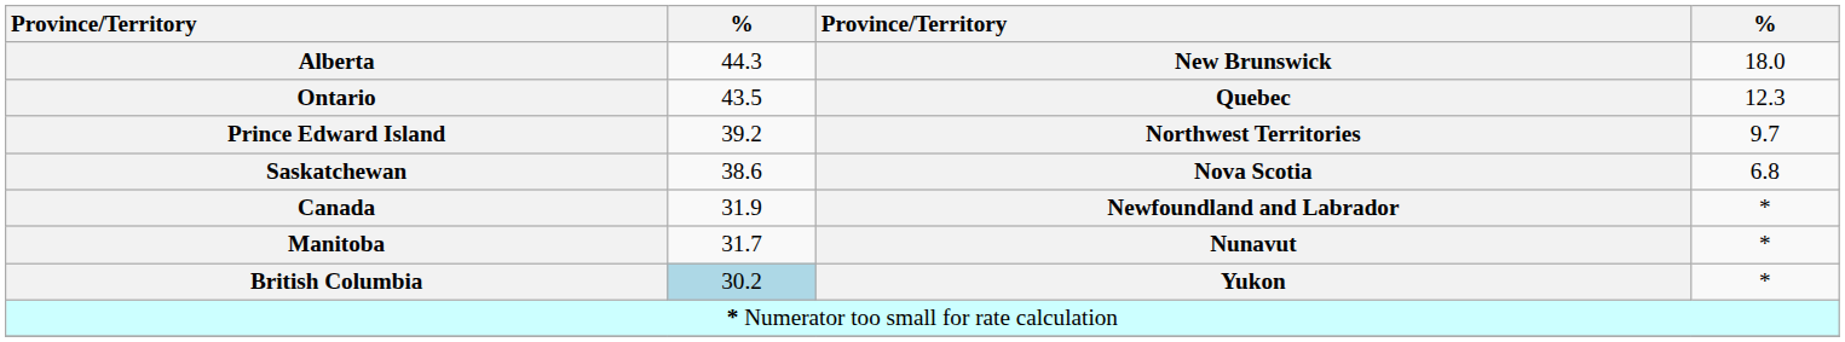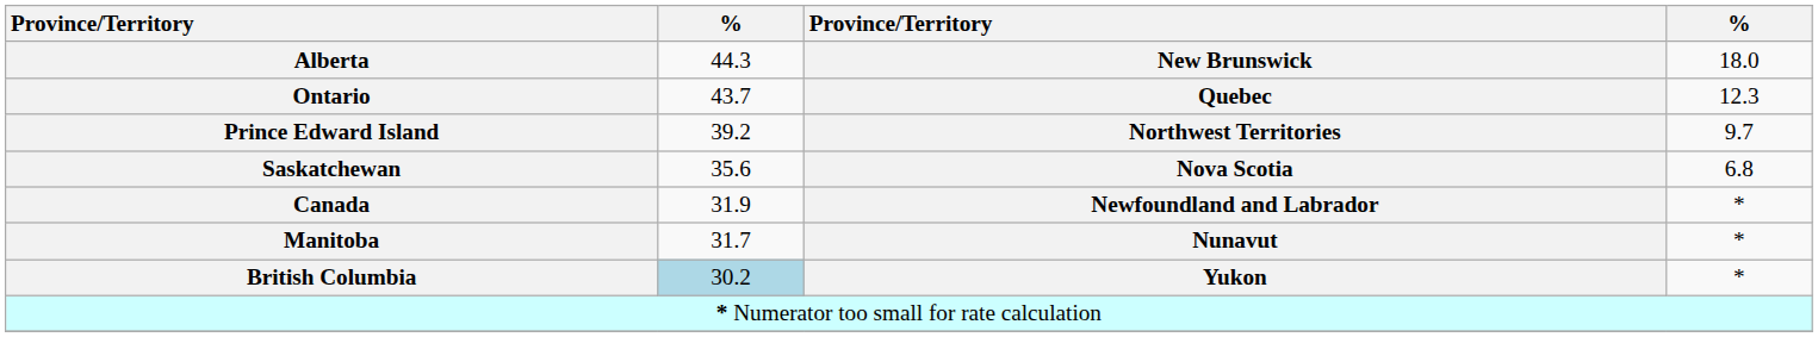 <table class="wikitable mw-collapsible mw-collapsed plainrowheaders" style="text-align:center; width:100%">
 <tr>
 <th style="text-align: left;" scope="col">Province/Territory</th>
 <th scope="col">%</th>
 <th style="text-align: left;" scope="col">Province/Territory</th>
 <th scope="col">%</th>
 </tr>
 <tr>
 <th scope="row">Alberta</th>
 <td>44.3</td>
 <th scope="row">New Brunswick</th>
 <td>18.0</td>
 </tr>
 <tr>
 <th scope="row">Ontario</th>
-<td>43.5</td>
+<td>43.7</td>
 <th scope="row">Quebec</th>
 <td>12.3</td>
 </tr>
 <tr>
 <th scope="row">Prince Edward Island</th>
 <td>39.2</td>
 <th scope="row">Northwest Territories</th>
 <td>9.7</td>
 </tr>
 <tr>
 <th scope="row">Saskatchewan</th>
-<td>38.6</td>
+<td>35.6</td>
 <th scope="row">Nova Scotia</th>
 <td>6.8</td>
 </tr>
 <tr>
 <th scope="row"><strong>Canada</strong></th>
 <td>31.9</td>
 <th scope="row">Newfoundland and Labrador</th>
 <td>*</td>
 </tr>
 <tr>
 <th scope="row">Manitoba</th>
 <td>31.7</td>
 <th scope="row">Nunavut</th>
 <td>*</td>
 </tr>
 <tr>
 <th scope="row">British Columbia</th>
 <td style="background: lightblue;">30.2</td>
 <th scope="row">Yukon</th>
 <td>*</td>
 </tr>
 <tr>
 <td colspan="4" bgcolor="#ccffff"><strong>*</strong> Numerator too small for rate calculation</td>
 </tr>
 <tr>
 </tr>
 </table>
